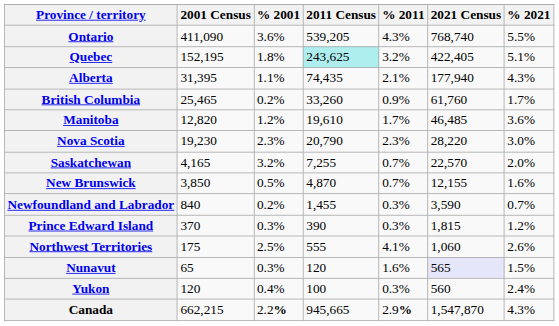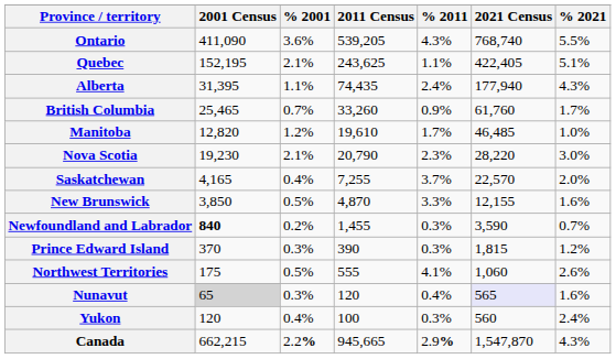 <table class="wikitable sortable plainrowheaders">
 <tr>
 </tr>
 <tr>
 <th scope="col"><a href='#'>Province / territory</a></th>
 <th scope="col">2001 Census</th>
 <th scope="col">% 2001</th>
 <th scope="col">2011 Census</th>
 <th scope="col">% 2011</th>
 <th scope="col">2021 Census</th>
 <th scope="col">% 2021</th>
 </tr>
 <tr>
 <th scope="row"><a href='#'>Ontario</a></th>
 <td>411,090</td>
 <td>3.6%</td>
 <td>539,205</td>
 <td>4.3%</td>
 <td>768,740</td>
 <td>5.5%</td>
 </tr>
 <tr>
 <th scope="row"><a href='#'>Quebec</a></th>
 <td>152,195</td>
-<td>1.8%</td>
-<td style="background: paleturquoise;">243,625</td>
-<td>3.2%</td>
+<td>2.1%</td>
+<td>243,625</td>
+<td>1.1%</td>
 <td>422,405</td>
 <td>5.1%</td>
 </tr>
 <tr>
 <th scope="row"><a href='#'>Alberta</a></th>
 <td>31,395</td>
 <td>1.1%</td>
 <td>74,435</td>
-<td>2.1%</td>
+<td>2.4%</td>
 <td>177,940</td>
 <td>4.3%</td>
 </tr>
 <tr>
 <th scope="row"><a href='#'>British Columbia</a></th>
 <td>25,465</td>
-<td>0.2%</td>
+<td>0.7%</td>
 <td>33,260</td>
 <td>0.9%</td>
 <td>61,760</td>
 <td>1.7%</td>
 </tr>
 <tr>
 <th scope="row"><a href='#'>Manitoba</a></th>
 <td>12,820</td>
 <td>1.2%</td>
 <td>19,610</td>
 <td>1.7%</td>
 <td>46,485</td>
-<td>3.6%</td>
+<td>1.0%</td>
 </tr>
 <tr>
 <th scope="row"><a href='#'>Nova Scotia</a></th>
 <td>19,230</td>
-<td>2.3%</td>
+<td>2.1%</td>
 <td>20,790</td>
 <td>2.3%</td>
 <td>28,220</td>
 <td>3.0%</td>
 </tr>
 <tr>
 <th scope="row"><a href='#'>Saskatchewan</a></th>
 <td>4,165</td>
-<td>3.2%</td>
+<td>0.4%</td>
 <td>7,255</td>
-<td>0.7%</td>
+<td>3.7%</td>
 <td>22,570</td>
 <td>2.0%</td>
 </tr>
 <tr>
 <th scope="row"><a href='#'>New Brunswick</a></th>
 <td>3,850</td>
 <td>0.5%</td>
 <td>4,870</td>
-<td>0.7%</td>
+<td>3.3%</td>
 <td>12,155</td>
 <td>1.6%</td>
 </tr>
 <tr>
 <th scope="row"><a href='#'>Newfoundland and Labrador</a></th>
-<td>840</td>
+<td><strong>840</strong></td>
 <td>0.2%</td>
 <td>1,455</td>
 <td>0.3%</td>
 <td>3,590</td>
 <td>0.7%</td>
 </tr>
 <tr>
 <th scope="row"><a href='#'>Prince Edward Island</a></th>
 <td>370</td>
 <td>0.3%</td>
 <td>390</td>
 <td>0.3%</td>
 <td>1,815</td>
 <td>1.2%</td>
 </tr>
 <tr>
 <th scope="row"><a href='#'>Northwest Territories</a></th>
 <td>175</td>
-<td>2.5%</td>
+<td>0.5%</td>
 <td>555</td>
 <td>4.1%</td>
 <td>1,060</td>
 <td>2.6%</td>
 </tr>
 <tr>
 <th scope="row"><a href='#'>Nunavut</a></th>
-<td>65</td>
+<td style="background: lightgrey;">65</td>
 <td>0.3%</td>
 <td>120</td>
+<td>0.4%</td>
+<td style="background: lavender;">565</td>
 <td>1.6%</td>
-<td style="background: lavender;">565</td>
-<td>1.5%</td>
 </tr>
 <tr>
 <th scope="row"><a href='#'>Yukon</a></th>
 <td>120</td>
 <td>0.4%</td>
 <td>100</td>
 <td>0.3%</td>
 <td>560</td>
 <td>2.4%</td>
 </tr>
 <tr>
 <th scope="row"><strong>Canada</strong></th>
 <td>662,215</td>
 <td>2.2<strong>%</strong></td>
 <td>945,665</td>
 <td>2.9<strong>%</strong></td>
 <td>1,547,870</td>
 <td>4.3%</td>
 </tr>
 </table>
